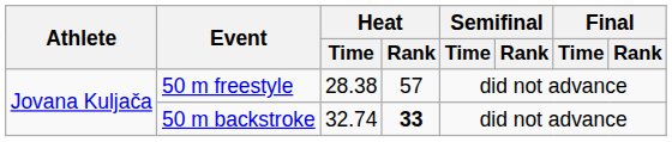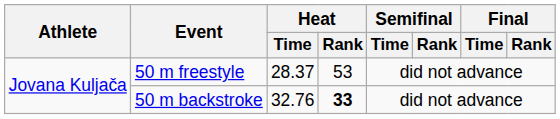 <table class="wikitable" style="text-align:center; font-size:90%">
 <tr>
 <th rowspan="2">Athlete</th>
 <th rowspan="2">Event</th>
 <th colspan="2">Heat</th>
 <th colspan="2">Semifinal</th>
 <th colspan="2">Final</th>
 </tr>
 <tr style="font-size:95%">
 <th>Time</th>
 <th>Rank</th>
 <th>Time</th>
 <th>Rank</th>
 <th>Time</th>
 <th>Rank</th>
 </tr>
 <tr>
 <td align=left rowspan=2><a href='#'>Jovana Kuljača</a></td>
 <td align=left><a href='#'>50 m freestyle</a></td>
-<td>28.38</td>
-<td>57</td>
+<td>28.37</td>
+<td>53</td>
 <td colspan=4>did not advance</td>
 </tr>
 <tr>
 <td align=left><a href='#'>50 m backstroke</a></td>
-<td>32.74</td>
+<td>32.76</td>
 <td><strong>33</strong></td>
 <td colspan=4>did not advance</td>
 </tr>
 </table>
